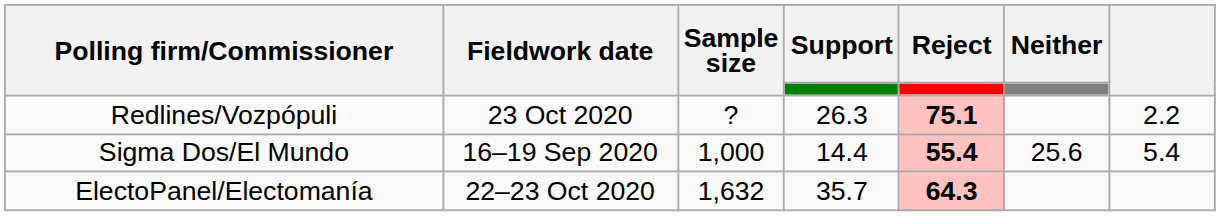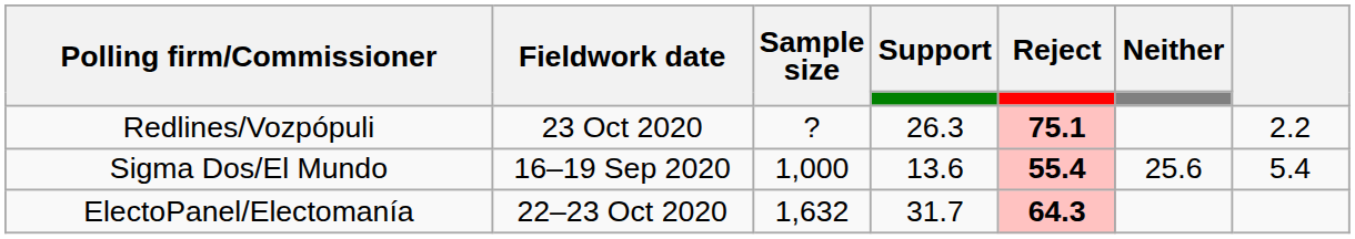 <table class="wikitable" style="text-align:center; font-size:90%; line-height:14px;">
 <tr style="height:42px;">
 <th style="width:230px;" rowspan="2">Polling firm/Commissioner</th>
 <th style="width:120px;" rowspan="2">Fieldwork date</th>
 <th style="width:50px;" rowspan="2">Sample size</th>
 <th style="width:50px;">Support</th>
 <th style="width:50px;">Reject</th>
 <th style="width:50px;">Neither</th>
 <th style="width:50px;" rowspan="2"></th>
 </tr>
 <tr>
 <th style="color:inherit;background:#008000;"></th>
 <th style="color:inherit;background:#FF0000;"></th>
 <th style="color:inherit;background:#808080;"></th>
 </tr>
 <tr>
 <td>Redlines/Vozpópuli</td>
 <td>23 Oct 2020</td>
 <td>?</td>
 <td>26.3</td>
 <td style="background:#FFC2C1;"><strong>75.1</strong></td>
 <td></td>
 <td>2.2</td>
 </tr>
 <tr>
 <td>Sigma Dos/El Mundo</td>
 <td>16–19 Sep 2020</td>
 <td>1,000</td>
-<td>14.4</td>
+<td>13.6</td>
 <td style="background:#FFC2C1;"><strong>55.4</strong></td>
 <td>25.6</td>
 <td>5.4</td>
 </tr>
 <tr>
 <td>ElectoPanel/Electomanía</td>
 <td>22–23 Oct 2020</td>
 <td>1,632</td>
-<td>35.7</td>
+<td>31.7</td>
 <td style="background:#FFC2C1;"><strong>64.3</strong></td>
 <td></td>
 <td></td>
 </tr>
 </table>
